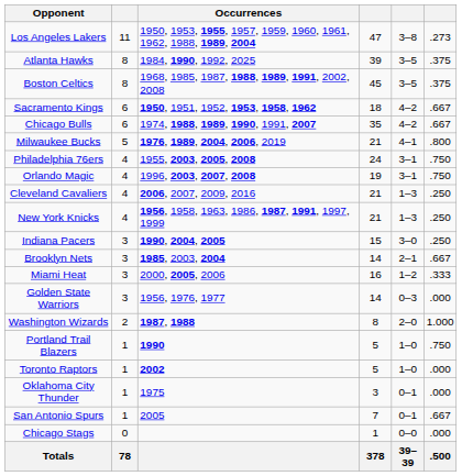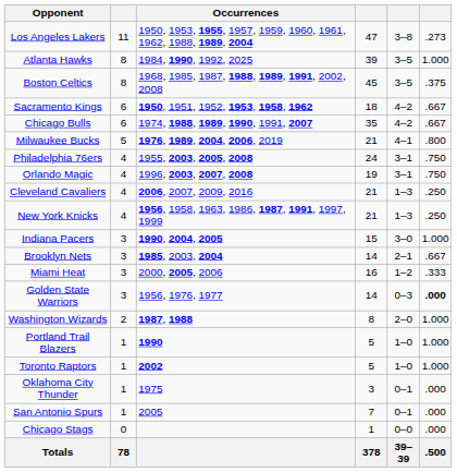 <table class="wikitable sortable" style="text-align: center; width: 75%;">
 <tr>
 <th width="150">Opponent</th>
 <th width="30"></th>
 <th>Occurrences</th>
 <th width="40"></th>
 <th width="40"></th>
 <th width="40"></th>
 </tr>
 <tr>
 <td><a href='#'>Los Angeles Lakers</a></td>
 <td>11</td>
 <td align=left><a href='#'>1950</a>, <a href='#'>1953</a>, <strong><a href='#'>1955</a></strong>, <a href='#'>1957</a>, <a href='#'>1959</a>, <a href='#'>1960</a>, <a href='#'>1961</a>, <a href='#'>1962</a>, <a href='#'>1988</a>, <strong><a href='#'>1989</a></strong>, <strong><a href='#'>2004</a></strong></td>
 <td>47</td>
 <td>3–8</td>
 <td>.273</td>
 </tr>
 <tr>
 <td><a href='#'>Atlanta Hawks</a></td>
 <td>8</td>
 <td align=left><a href='#'>1984</a>, <strong><a href='#'>1990</a></strong>, <a href='#'>1992</a>, <a href='#'>2025</a></td>
 <td>39</td>
 <td>3–5</td>
-<td>.375</td>
+<td>1.000</td>
 </tr>
 <tr>
 <td><a href='#'>Boston Celtics</a></td>
 <td>8</td>
 <td align=left><a href='#'>1968</a>, <a href='#'>1985</a>, <a href='#'>1987</a>, <strong><a href='#'>1988</a></strong>, <strong><a href='#'>1989</a></strong>, <strong><a href='#'>1991</a></strong>, <a href='#'>2002</a>, <a href='#'>2008</a></td>
 <td>45</td>
 <td>3–5</td>
 <td>.375</td>
 </tr>
 <tr>
 <td><a href='#'>Sacramento Kings</a></td>
 <td>6</td>
 <td align=left><strong><a href='#'>1950</a></strong>, <a href='#'>1951</a>, <a href='#'>1952</a>, <strong><a href='#'>1953</a></strong>, <strong><a href='#'>1958</a></strong>, <strong><a href='#'>1962</a></strong></td>
 <td>18</td>
 <td>4–2</td>
 <td>.667</td>
 </tr>
 <tr>
 <td><a href='#'>Chicago Bulls</a></td>
 <td>6</td>
 <td align=left><a href='#'>1974</a>, <strong><a href='#'>1988</a></strong>, <strong><a href='#'>1989</a></strong>, <strong><a href='#'>1990</a></strong>, <a href='#'>1991</a>, <strong><a href='#'>2007</a></strong></td>
 <td>35</td>
 <td>4–2</td>
 <td>.667</td>
 </tr>
 <tr>
 <td><a href='#'>Milwaukee Bucks</a></td>
 <td>5</td>
 <td align=left><strong><a href='#'>1976</a></strong>, <strong><a href='#'>1989</a></strong>, <strong><a href='#'>2004</a></strong>, <strong><a href='#'>2006</a></strong>, <a href='#'>2019</a></td>
 <td>21</td>
 <td>4–1</td>
 <td>.800</td>
 </tr>
 <tr>
 <td><a href='#'>Philadelphia 76ers</a></td>
 <td>4</td>
 <td align=left><a href='#'>1955</a>, <strong><a href='#'>2003</a></strong>, <strong><a href='#'>2005</a></strong>, <strong><a href='#'>2008</a></strong></td>
 <td>24</td>
 <td>3–1</td>
 <td>.750</td>
 </tr>
 <tr>
 <td><a href='#'>Orlando Magic</a></td>
 <td>4</td>
 <td align=left><a href='#'>1996</a>, <strong><a href='#'>2003</a></strong>, <strong><a href='#'>2007</a></strong>, <strong><a href='#'>2008</a></strong></td>
 <td>19</td>
 <td>3–1</td>
 <td>.750</td>
 </tr>
 <tr>
 <td><a href='#'>Cleveland Cavaliers</a></td>
 <td>4</td>
 <td align=left><strong><a href='#'>2006</a></strong>, <a href='#'>2007</a>, <a href='#'>2009</a>, <a href='#'>2016</a></td>
 <td>21</td>
 <td>1–3</td>
 <td>.250</td>
 </tr>
 <tr>
 <td><a href='#'>New York Knicks</a></td>
 <td>4</td>
 <td align=left><strong><a href='#'>1956</a></strong>, <a href='#'>1958</a>, <a href='#'>1963</a>, <a href='#'>1986</a>, <strong><a href='#'>1987</a></strong>, <strong><a href='#'>1991</a></strong>, <a href='#'>1997</a>, <a href='#'>1999</a></td>
 <td>21</td>
 <td>1–3</td>
 <td>.250</td>
 </tr>
 <tr>
 <td><a href='#'>Indiana Pacers</a></td>
 <td>3</td>
 <td align=left><strong><a href='#'>1990</a></strong>, <strong><a href='#'>2004</a></strong>, <strong><a href='#'>2005</a></strong></td>
 <td>15</td>
 <td>3–0</td>
-<td>.250</td>
+<td>1.000</td>
 </tr>
 <tr>
 <td><a href='#'>Brooklyn Nets</a></td>
 <td>3</td>
 <td align=left><strong><a href='#'>1985</a></strong>, <a href='#'>2003</a>, <strong><a href='#'>2004</a></strong></td>
 <td>14</td>
 <td>2–1</td>
 <td>.667</td>
 </tr>
 <tr>
 <td><a href='#'>Miami Heat</a></td>
 <td>3</td>
 <td align=left><a href='#'>2000</a>, <strong><a href='#'>2005</a></strong>, <a href='#'>2006</a></td>
 <td>16</td>
 <td>1–2</td>
 <td>.333</td>
 </tr>
 <tr>
 <td><a href='#'>Golden State Warriors</a></td>
 <td>3</td>
 <td align=left><a href='#'>1956</a>, <a href='#'>1976</a>, <a href='#'>1977</a></td>
 <td>14</td>
 <td>0–3</td>
-<td>.000</td>
+<td><strong>.000</strong></td>
 </tr>
 <tr>
 <td><a href='#'>Washington Wizards</a></td>
 <td>2</td>
 <td align=left><strong><a href='#'>1987</a></strong>, <strong><a href='#'>1988</a></strong></td>
 <td>8</td>
 <td>2–0</td>
 <td>1.000</td>
 </tr>
 <tr>
 <td><a href='#'>Portland Trail Blazers</a></td>
 <td>1</td>
 <td align=left><strong><a href='#'>1990</a></strong></td>
 <td>5</td>
 <td>1–0</td>
-<td>.750</td>
+<td>1.000</td>
 </tr>
 <tr>
 <td><a href='#'>Toronto Raptors</a></td>
 <td>1</td>
 <td align=left><strong><a href='#'>2002</a></strong></td>
 <td>5</td>
 <td>1–0</td>
-<td>.000</td>
+<td>1.000</td>
 </tr>
 <tr>
 <td><a href='#'>Oklahoma City Thunder</a></td>
 <td>1</td>
 <td align=left><a href='#'>1975</a></td>
 <td>3</td>
 <td>0–1</td>
 <td>.000</td>
 </tr>
 <tr>
 <td><a href='#'>San Antonio Spurs</a></td>
 <td>1</td>
 <td align=left><a href='#'>2005</a></td>
 <td>7</td>
 <td>0–1</td>
-<td>.667</td>
+<td>.000</td>
 </tr>
 <tr>
 <td><a href='#'>Chicago Stags</a></td>
 <td>0</td>
 <td></td>
 <td>1</td>
 <td>0–0</td>
 <td>.000</td>
 </tr>
 <tr>
 <th width="150">Totals</th>
 <th width="30">78</th>
 <th></th>
 <th width="40">378</th>
 <th width="40">39–39</th>
 <th width="40">.500</th>
 </tr>
 </table>
